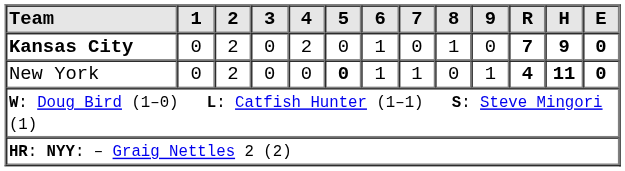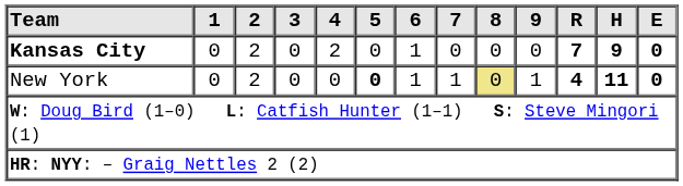 <table border=1 cellspacing=0 width=425 style="margin-left:3em;">
 <tr style="text-align:center; background-color:#e6e6e6;">
 <th align=left width=28%>Team</th>
 <th width=6%>1</th>
 <th width=6%>2</th>
 <th width=6%>3</th>
 <th width=6%>4</th>
 <th width=6%>5</th>
 <th width=6%>6</th>
 <th width=6%>7</th>
 <th width=6%>8</th>
 <th width=6%>9</th>
 <th width=6%>R</th>
 <th width=6%>H</th>
 <th width=6%>E</th>
 </tr>
 <tr style="text-align:center;">
 <td align=left><strong>Kansas City</strong></td>
 <td>0</td>
 <td>2</td>
 <td>0</td>
 <td>2</td>
 <td>0</td>
 <td>1</td>
 <td>0</td>
-<td>1</td>
+<td>0</td>
 <td>0</td>
 <td><strong>7</strong></td>
 <td><strong>9</strong></td>
 <td><strong>0</strong></td>
 </tr>
 <tr style="text-align:center;">
 <td align=left>New York</td>
 <td>0</td>
 <td>2</td>
 <td>0</td>
 <td>0</td>
 <td><strong>0</strong></td>
 <td>1</td>
 <td>1</td>
-<td>0</td>
+<td style="background: khaki;">0</td>
 <td>1</td>
 <td><strong>4</strong></td>
 <td><strong>11</strong></td>
 <td><strong>0</strong></td>
 </tr>
 <tr style="text-align:left;">
 <td colspan=13><small><strong>W</strong>: <a href='#'>Doug Bird</a> (1–0)   <strong>L</strong>: <a href='#'>Catfish Hunter</a> (1–1)   <strong>S</strong>: <a href='#'>Steve Mingori</a> (1)</small></td>
 </tr>
 <tr style="text-align:left;">
 <td colspan=13><small><strong>HR</strong>: <strong>NYY</strong>: – <a href='#'>Graig Nettles</a> 2 (2)</small></td>
 </tr>
 </table>
